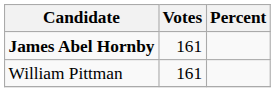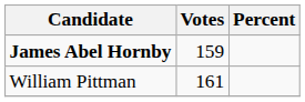 <table class="wikitable">
 <tr>
 <th>Candidate</th>
 <th>Votes</th>
 <th>Percent</th>
 </tr>
 <tr>
 <td style="font-weight:bold;">James Abel Hornby</td>
-<td style="text-align:right;">161</td>
+<td style="text-align:right;">159</td>
 <td></td>
 </tr>
 <tr>
 <td>William Pittman</td>
 <td style="text-align:right;">161</td>
 <td></td>
 </tr>
 <tr>
 </tr>
 </table>
